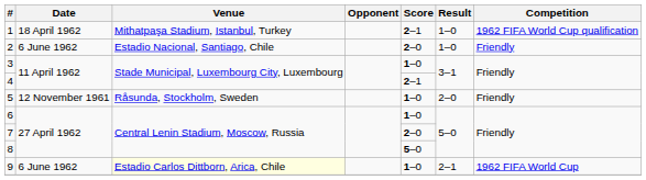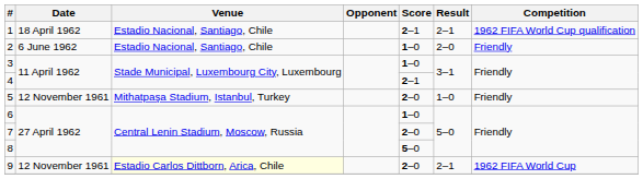 <table class="wikitable">
 <tr>
 <th>#</th>
 <th>Date</th>
 <th>Venue</th>
 <th>Opponent</th>
 <th>Score</th>
 <th>Result</th>
 <th>Competition</th>
 </tr>
 <tr>
 <td>1</td>
 <td>18 April 1962</td>
-<td><a href='#'>Mithatpaşa Stadium</a>, <a href='#'>Istanbul</a>, Turkey</td>
+<td><a href='#'>Estadio Nacional</a>, <a href='#'>Santiago</a>, Chile</td>
 <td></td>
 <td><strong>2</strong>–1</td>
-<td>1–0</td>
+<td>2–1</td>
 <td><a href='#'>1962 FIFA World Cup qualification</a></td>
 </tr>
 <tr>
 <td>2</td>
 <td>6 June 1962</td>
 <td><a href='#'>Estadio Nacional</a>, <a href='#'>Santiago</a>, Chile</td>
 <td></td>
-<td><strong>2</strong>–0</td>
-<td>1–0</td>
+<td><strong>1</strong>–0</td>
+<td>2–0</td>
 <td><a href='#'>Friendly</a></td>
 </tr>
 <tr>
 <td>3</td>
 <td rowspan="2">11 April 1962</td>
 <td rowspan="2"><a href='#'>Stade Municipal</a>, <a href='#'>Luxembourg City</a>, Luxembourg</td>
 <td rowspan="2"></td>
 <td><strong>1</strong>–0</td>
 <td rowspan="2">3–1</td>
 <td rowspan="2">Friendly</td>
 </tr>
 <tr>
 <td>4</td>
 <td><strong>2</strong>–1</td>
 </tr>
 <tr>
 <td>5</td>
 <td>12 November 1961</td>
-<td><a href='#'>Råsunda</a>, <a href='#'>Stockholm</a>, Sweden</td>
+<td><a href='#'>Mithatpaşa Stadium</a>, <a href='#'>Istanbul</a>, Turkey</td>
 <td></td>
-<td><strong>1</strong>–0</td>
-<td>2–0</td>
+<td><strong>2</strong>–0</td>
+<td>1–0</td>
 <td>Friendly</td>
 </tr>
 <tr>
 <td>6</td>
 <td rowspan="3">27 April 1962</td>
 <td rowspan="3"><a href='#'>Central Lenin Stadium</a>, <a href='#'>Moscow</a>, Russia</td>
 <td rowspan="3"></td>
 <td><strong>1</strong>–0</td>
 <td rowspan="3">5–0</td>
 <td rowspan="3">Friendly</td>
 </tr>
 <tr>
 <td>7</td>
 <td><strong>2</strong>–0</td>
 </tr>
 <tr>
 <td>8</td>
 <td><strong>5</strong>–0</td>
 </tr>
 <tr>
 <td>9</td>
-<td>6 June 1962</td>
+<td>12 November 1961</td>
 <td style="background: lightyellow;"><a href='#'>Estadio Carlos Dittborn</a>, <a href='#'>Arica</a>, Chile</td>
 <td></td>
-<td><strong>1</strong>–0</td>
+<td><strong>2</strong>–0</td>
 <td>2–1</td>
 <td><a href='#'>1962 FIFA World Cup</a></td>
 </tr>
 <tr>
 </tr>
 </table>
